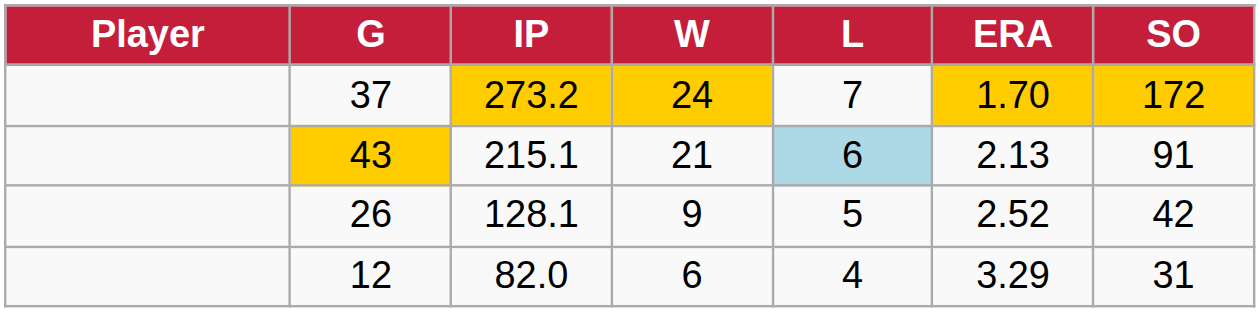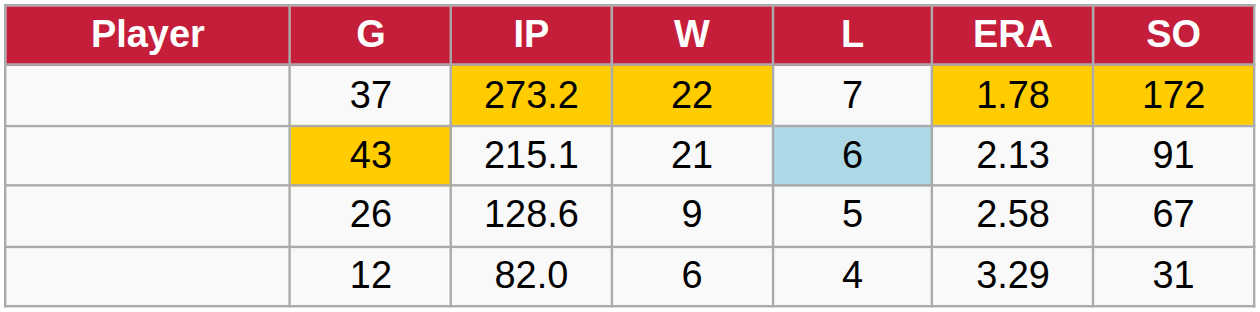 <table class="wikitable sortable">
 <tr>
 <th style="background:#c41e3a;color:white;" width="16%">Player</th>
 <th style="background:#c41e3a;color:white;" width="9%">G</th>
 <th style="background:#c41e3a;color:white;" width="9%">IP</th>
 <th style="background:#c41e3a;color:white;" width="9%">W</th>
 <th style="background:#c41e3a;color:white;" width="9%">L</th>
 <th style="background:#c41e3a;color:white;" width="9%">ERA</th>
 <th style="background:#c41e3a;color:white;" width="9%">SO</th>
 </tr>
 <tr align="center">
 <td></td>
 <td>37</td>
 <td bgcolor=#ffcc00>273.2</td>
-<td bgcolor=#ffcc00>24</td>
+<td bgcolor=#ffcc00>22</td>
 <td>7</td>
-<td bgcolor=#ffcc00>1.70</td>
+<td bgcolor=#ffcc00>1.78</td>
 <td bgcolor=#ffcc00>172</td>
 </tr>
 <tr align="center">
 <td></td>
 <td bgcolor=#ffcc00>43</td>
 <td>215.1</td>
 <td>21</td>
 <td style="background: lightblue;">6</td>
 <td>2.13</td>
 <td>91</td>
 </tr>
 <tr align="center">
 <td></td>
 <td>26</td>
-<td>128.1</td>
+<td>128.6</td>
 <td>9</td>
 <td>5</td>
-<td>2.52</td>
-<td>42</td>
+<td>2.58</td>
+<td>67</td>
 </tr>
 <tr align="center">
 <td></td>
 <td>12</td>
 <td>82.0</td>
 <td>6</td>
 <td>4</td>
 <td>3.29</td>
 <td>31</td>
 </tr>
 </table>
